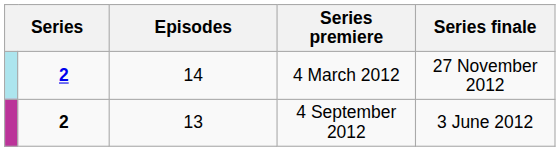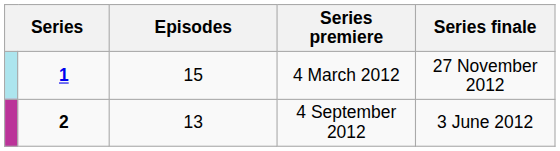 <table class="wikitable" width="40%">
 <tr>
 <th colspan="2" rowspan="1">Series</th>
 <th rowspan="1">Episodes</th>
 <th rowspan="1" width="120">Series premiere</th>
 <th rowspan="1" width="120">Series finale</th>
 </tr>
 <tr>
 <td width="5" bgcolor="#ACE5EE" height="10px"></td>
-<td align="center"><strong><a href='#'>2</a></strong></td>
-<td align="center">14</td>
+<td align="center"><strong><a href='#'>1</a></strong></td>
+<td align="center">15</td>
 <td align="center">4 March 2012</td>
 <td align="center">27 November 2012</td>
 </tr>
 <tr>
 <td width="5" bgcolor="#BB3399" height="10px"></td>
 <td align="center"><strong>2</strong></td>
 <td align="center">13</td>
 <td align="center">4 September 2012</td>
 <td align="center">3 June 2012</td>
 </tr>
 </table>
